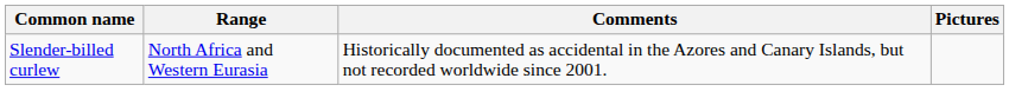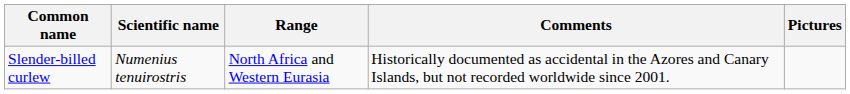 <table class="wikitable">
 <tr>
 <th>Common name</th>
+<th>Scientific name</th>
 <th>Range</th>
 <th class="unsortable">Comments</th>
 <th class="unsortable">Pictures</th>
 </tr>
 <tr>
 <td><a href='#'>Slender-billed curlew</a></td>
+<td><em>Numenius tenuirostris</em></td>
 <td><a href='#'>North Africa</a> and <a href='#'>Western Eurasia</a></td>
 <td>Historically documented as accidental in the Azores and Canary Islands, but not recorded worldwide since 2001.</td>
 <td></td>
 </tr>
 </table>
